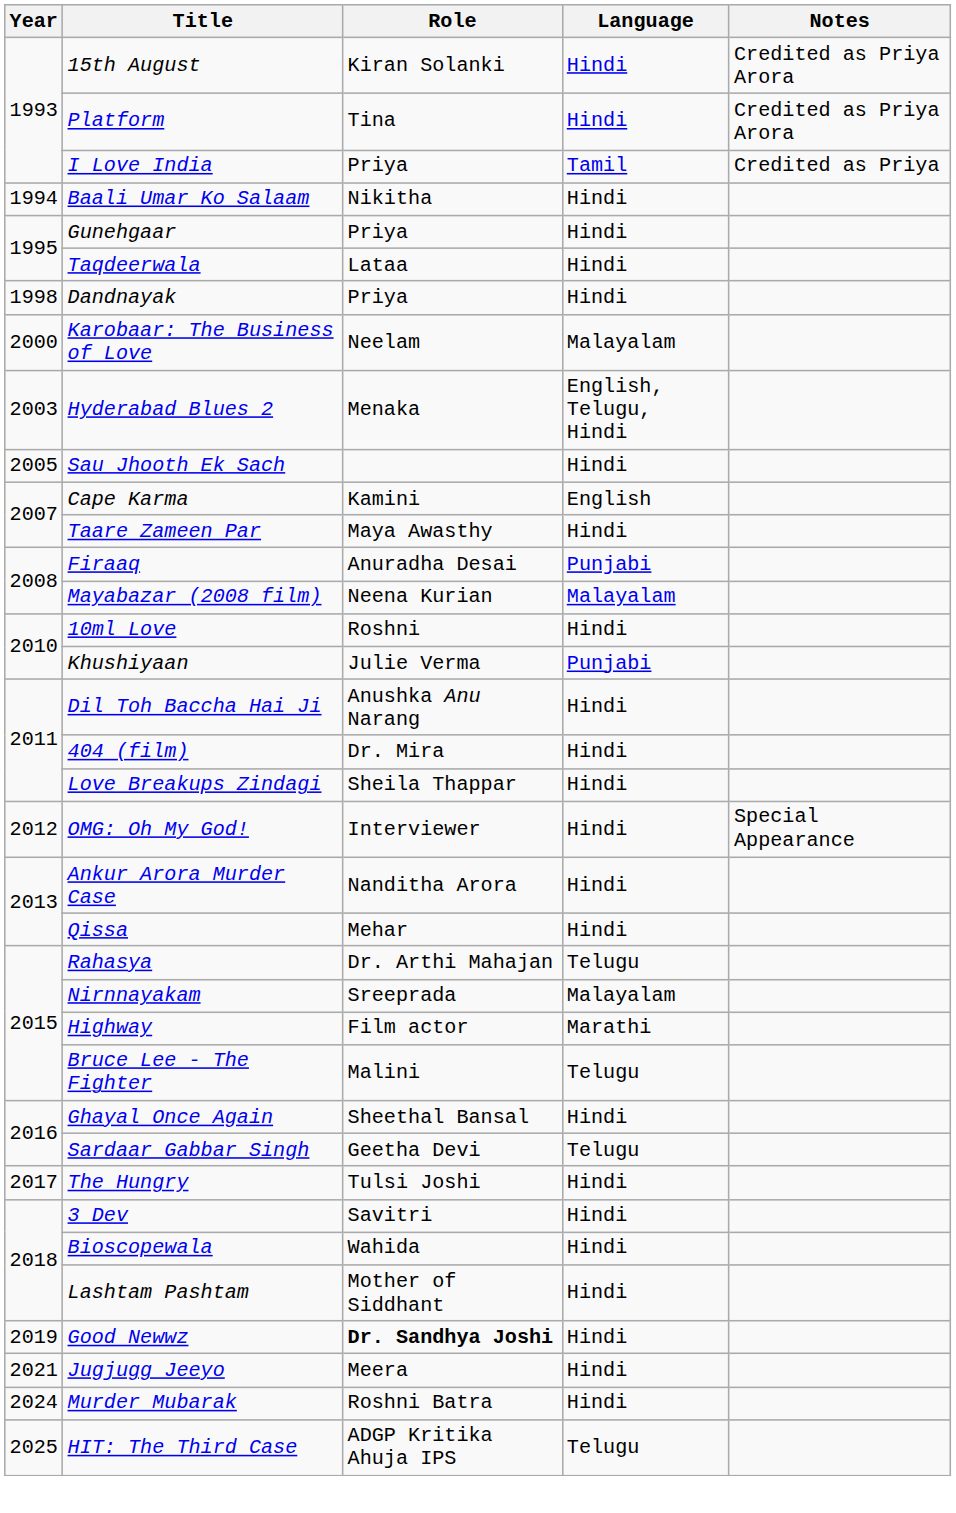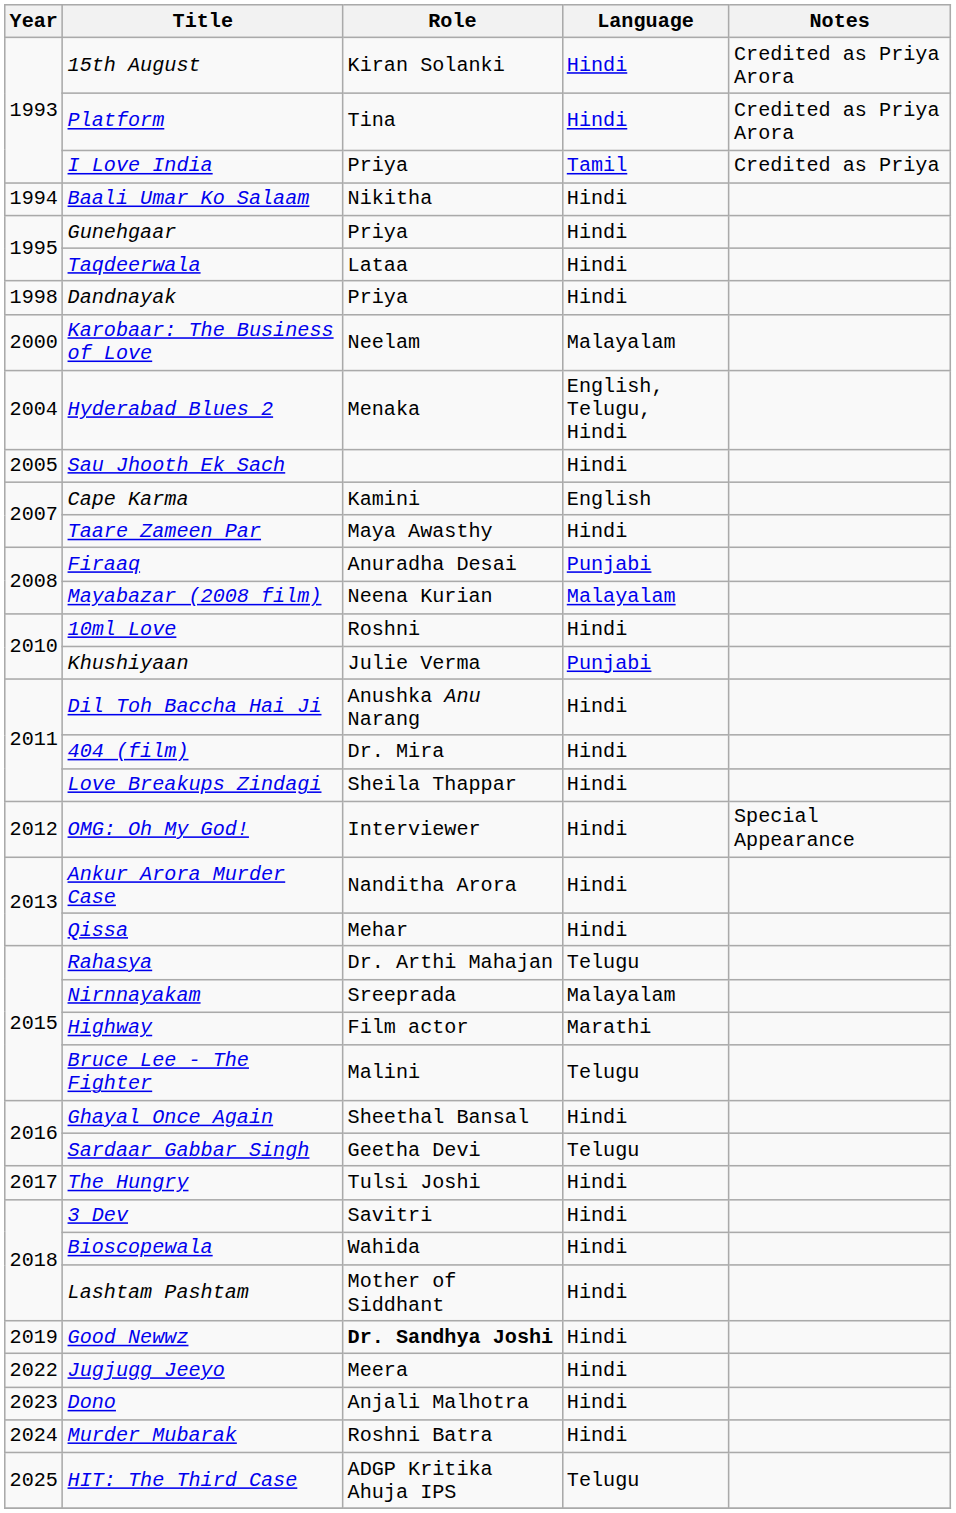 <table class="wikitable sortable">
 <tr>
 <th>Year</th>
 <th>Title</th>
 <th>Role</th>
 <th>Language</th>
 <th class="unsortable">Notes</th>
 </tr>
 <tr>
 <td rowspan="3">1993</td>
 <td><em>15th August</em></td>
 <td>Kiran Solanki</td>
 <td><a href='#'>Hindi</a></td>
 <td>Credited as Priya Arora</td>
 </tr>
 <tr>
 <td><em><a href='#'>Platform</a></em></td>
 <td>Tina</td>
 <td><a href='#'>Hindi</a></td>
 <td>Credited as Priya Arora</td>
 </tr>
 <tr>
 <td><em><a href='#'>I Love India</a></em></td>
 <td>Priya</td>
 <td><a href='#'>Tamil</a></td>
 <td>Credited as Priya</td>
 </tr>
 <tr>
 <td>1994</td>
 <td><em><a href='#'>Baali Umar Ko Salaam</a></em></td>
 <td>Nikitha</td>
 <td>Hindi</td>
 <td></td>
 </tr>
 <tr>
 <td rowspan="2">1995</td>
 <td><em>Gunehgaar</em></td>
 <td>Priya</td>
 <td>Hindi</td>
 <td></td>
 </tr>
 <tr>
 <td><em><a href='#'>Taqdeerwala</a></em></td>
 <td>Lataa</td>
 <td>Hindi</td>
 <td></td>
 </tr>
 <tr>
 <td>1998</td>
 <td><em>Dandnayak</em></td>
 <td>Priya</td>
 <td>Hindi</td>
 <td></td>
 </tr>
 <tr>
 <td>2000</td>
 <td><em><a href='#'>Karobaar: The Business of Love</a></em></td>
 <td>Neelam</td>
 <td>Malayalam</td>
 <td></td>
 </tr>
 <tr>
-<td>2003</td>
+<td>2004</td>
 <td><em><a href='#'>Hyderabad Blues 2</a></em></td>
 <td>Menaka</td>
 <td>English, Telugu,  <br>Hindi</td>
 <td></td>
 </tr>
 <tr>
 <td>2005</td>
 <td><em><a href='#'>Sau Jhooth Ek Sach</a></em></td>
 <td></td>
 <td>Hindi</td>
 <td></td>
 </tr>
 <tr>
 <td rowspan="2">2007</td>
 <td><em>Cape Karma</em></td>
 <td>Kamini</td>
 <td>English</td>
 <td></td>
 </tr>
 <tr>
 <td><em><a href='#'>Taare Zameen Par</a></em></td>
 <td>Maya Awasthy</td>
 <td>Hindi</td>
 <td></td>
 </tr>
 <tr>
 <td rowspan="2">2008</td>
 <td><em><a href='#'>Firaaq</a></em></td>
 <td>Anuradha Desai</td>
 <td><a href='#'>Punjabi</a></td>
 <td></td>
 </tr>
 <tr>
 <td><em><a href='#'>Mayabazar (2008 film)</a></em></td>
 <td>Neena Kurian</td>
 <td><a href='#'>Malayalam</a></td>
 <td></td>
 </tr>
 <tr>
 <td rowspan="2">2010</td>
 <td><em><a href='#'>10ml Love</a></em></td>
 <td>Roshni</td>
 <td>Hindi</td>
 <td></td>
 </tr>
 <tr>
 <td><em>Khushiyaan</em></td>
 <td>Julie Verma</td>
 <td><a href='#'>Punjabi</a></td>
 <td></td>
 </tr>
 <tr>
 <td rowspan="3">2011</td>
 <td><em><a href='#'>Dil Toh Baccha Hai Ji</a></em></td>
 <td>Anushka <em> Anu</em> Narang</td>
 <td>Hindi</td>
 <td></td>
 </tr>
 <tr>
 <td><em><a href='#'>404 (film)</a></em></td>
 <td>Dr. Mira</td>
 <td>Hindi</td>
 <td></td>
 </tr>
 <tr>
 <td><em><a href='#'>Love Breakups Zindagi</a></em></td>
 <td>Sheila Thappar</td>
 <td>Hindi</td>
 <td></td>
 </tr>
 <tr>
 <td>2012</td>
 <td><em><a href='#'>OMG: Oh My God!</a></em></td>
 <td>Interviewer</td>
 <td>Hindi</td>
 <td>Special Appearance</td>
 </tr>
 <tr>
 <td rowspan="2">2013</td>
 <td><em><a href='#'>Ankur Arora Murder Case</a></em></td>
 <td>Nanditha Arora</td>
 <td>Hindi</td>
 <td></td>
 </tr>
 <tr>
 <td><em><a href='#'>Qissa</a></em></td>
 <td>Mehar</td>
 <td>Hindi</td>
 <td></td>
 </tr>
 <tr>
 <td rowspan="4">2015</td>
 <td><em><a href='#'>Rahasya</a></em></td>
 <td>Dr. Arthi Mahajan</td>
 <td>Telugu</td>
 <td></td>
 </tr>
 <tr>
 <td><em><a href='#'>Nirnnayakam</a></em></td>
 <td>Sreeprada</td>
 <td>Malayalam</td>
 <td></td>
 </tr>
 <tr>
 <td><em><a href='#'>Highway</a></em></td>
 <td>Film actor</td>
 <td>Marathi</td>
 <td></td>
 </tr>
 <tr>
 <td><em><a href='#'>Bruce Lee - The Fighter</a></em></td>
 <td>Malini</td>
 <td>Telugu</td>
 <td></td>
 </tr>
 <tr>
 <td rowspan="2">2016</td>
 <td><em><a href='#'>Ghayal Once Again</a></em></td>
 <td>Sheethal Bansal</td>
 <td>Hindi</td>
 <td></td>
 </tr>
 <tr>
 <td><em><a href='#'>Sardaar Gabbar Singh</a></em></td>
 <td>Geetha Devi</td>
 <td>Telugu</td>
 <td></td>
 </tr>
 <tr>
 <td>2017</td>
 <td><em><a href='#'>The Hungry</a></em></td>
 <td>Tulsi Joshi</td>
 <td>Hindi</td>
 <td></td>
 </tr>
 <tr>
 <td rowspan="3">2018</td>
 <td><em><a href='#'>3 Dev</a></em></td>
 <td>Savitri</td>
 <td>Hindi</td>
 <td></td>
 </tr>
 <tr>
 <td><em><a href='#'>Bioscopewala</a></em></td>
 <td>Wahida</td>
 <td>Hindi</td>
 <td></td>
 </tr>
 <tr>
 <td><em>Lashtam Pashtam</em></td>
 <td>Mother of Siddhant</td>
 <td>Hindi</td>
 <td></td>
 </tr>
 <tr>
 <td>2019</td>
 <td><em><a href='#'>Good Newwz</a></em></td>
 <td><strong>Dr. Sandhya Joshi</strong></td>
 <td>Hindi</td>
 <td></td>
 </tr>
 <tr>
-<td>2021</td>
+<td>2022</td>
 <td><em><a href='#'>Jugjugg Jeeyo</a></em></td>
 <td>Meera</td>
+<td>Hindi</td>
+<td></td>
+</tr>
+<tr>
+<td>2023</td>
+<td><em><a href='#'>Dono</a></em></td>
+<td>Anjali Malhotra</td>
 <td>Hindi</td>
 <td></td>
 </tr>
 <tr>
 <td>2024</td>
 <td><em><a href='#'>Murder Mubarak</a></em></td>
 <td>Roshni Batra</td>
 <td>Hindi</td>
 <td></td>
 </tr>
 <tr>
 <td>2025</td>
 <td><em><a href='#'>HIT: The Third Case</a></em></td>
 <td>ADGP Kritika Ahuja IPS</td>
 <td>Telugu</td>
 <td></td>
 </tr>
 <tr>
 </tr>
 </table>
